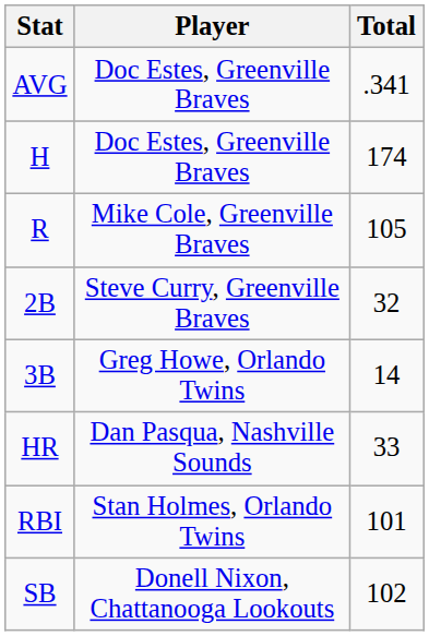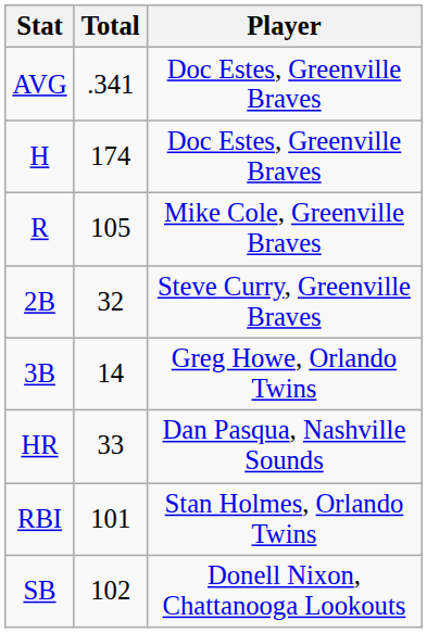 <table class="wikitable" width="40%" style="text-align:center;">
 <tr>
 <th width="5%">Stat</th>
+<th width="5%">Total</th>
 <th width="60%">Player</th>
-<th width="5%">Total</th>
 </tr>
 <tr>
 <td><a href='#'>AVG</a></td>
+<td>.341</td>
 <td><a href='#'>Doc Estes</a>, <a href='#'>Greenville Braves</a></td>
-<td>.341</td>
 </tr>
 <tr>
 <td><a href='#'>H</a></td>
+<td>174</td>
 <td><a href='#'>Doc Estes</a>, <a href='#'>Greenville Braves</a></td>
-<td>174</td>
 </tr>
 <tr>
 <td><a href='#'>R</a></td>
+<td>105</td>
 <td><a href='#'>Mike Cole</a>, <a href='#'>Greenville Braves</a></td>
-<td>105</td>
 </tr>
 <tr>
 <td><a href='#'>2B</a></td>
+<td>32</td>
 <td><a href='#'>Steve Curry</a>, <a href='#'>Greenville Braves</a></td>
-<td>32</td>
 </tr>
 <tr>
 <td><a href='#'>3B</a></td>
+<td>14</td>
 <td><a href='#'>Greg Howe</a>, <a href='#'>Orlando Twins</a></td>
-<td>14</td>
 </tr>
 <tr>
 <td><a href='#'>HR</a></td>
+<td>33</td>
 <td><a href='#'>Dan Pasqua</a>, <a href='#'>Nashville Sounds</a></td>
-<td>33</td>
 </tr>
 <tr>
 <td><a href='#'>RBI</a></td>
+<td>101</td>
 <td><a href='#'>Stan Holmes</a>, <a href='#'>Orlando Twins</a></td>
-<td>101</td>
 </tr>
 <tr>
 <td><a href='#'>SB</a></td>
+<td>102</td>
 <td><a href='#'>Donell Nixon</a>, <a href='#'>Chattanooga Lookouts</a></td>
-<td>102</td>
 </tr>
 </table>
